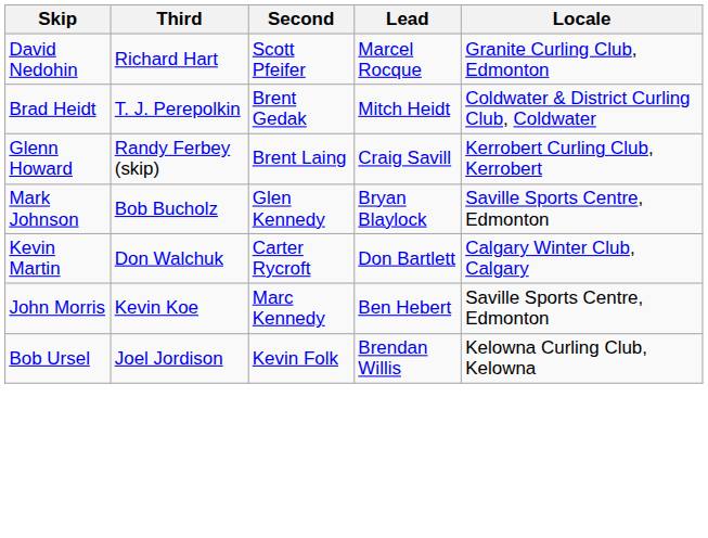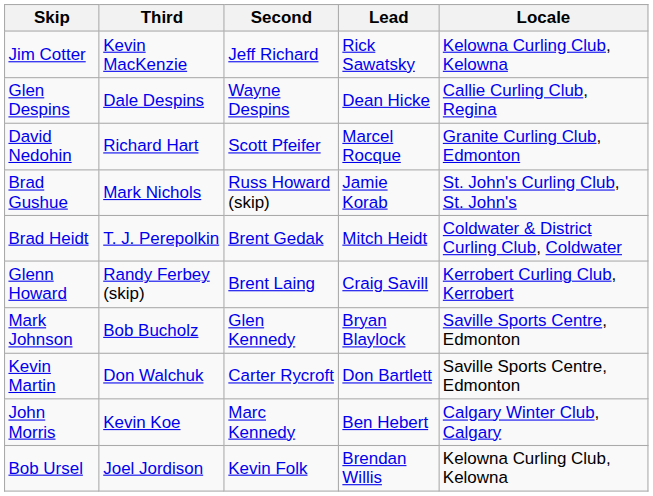 <table class="wikitable">
 <tr>
 <th>Skip</th>
 <th>Third</th>
 <th>Second</th>
 <th>Lead</th>
 <th>Locale</th>
 </tr>
 <tr>
+<td><a href='#'>Jim Cotter</a></td>
+<td><a href='#'>Kevin MacKenzie</a></td>
+<td><a href='#'>Jeff Richard</a></td>
+<td><a href='#'>Rick Sawatsky</a></td>
+<td> <a href='#'>Kelowna Curling Club</a>, <a href='#'>Kelowna</a></td>
+</tr>
+<tr>
+<td><a href='#'>Glen Despins</a></td>
+<td><a href='#'>Dale Despins</a></td>
+<td><a href='#'>Wayne Despins</a></td>
+<td><a href='#'>Dean Hicke</a></td>
+<td> <a href='#'>Callie Curling Club</a>, <a href='#'>Regina</a></td>
+</tr>
+<tr>
 <td><a href='#'>David Nedohin</a></td>
 <td><a href='#'>Richard Hart</a></td>
 <td><a href='#'>Scott Pfeifer</a></td>
 <td><a href='#'>Marcel Rocque</a></td>
 <td> <a href='#'>Granite Curling Club</a>, <a href='#'>Edmonton</a></td>
+</tr>
+<tr>
+<td><a href='#'>Brad Gushue</a></td>
+<td><a href='#'>Mark Nichols</a></td>
+<td><a href='#'>Russ Howard</a> (skip)</td>
+<td><a href='#'>Jamie Korab</a></td>
+<td> <a href='#'>St. John's Curling Club</a>, <a href='#'>St. John's</a></td>
 </tr>
 <tr>
 <td><a href='#'>Brad Heidt</a></td>
 <td><a href='#'>T. J. Perepolkin</a></td>
 <td><a href='#'>Brent Gedak</a></td>
 <td><a href='#'>Mitch Heidt</a></td>
 <td> <a href='#'>Coldwater & District Curling Club</a>, <a href='#'>Coldwater</a></td>
 </tr>
 <tr>
 <td><a href='#'>Glenn Howard</a></td>
 <td><a href='#'>Randy Ferbey</a> (skip)</td>
 <td><a href='#'>Brent Laing</a></td>
 <td><a href='#'>Craig Savill</a></td>
 <td> <a href='#'>Kerrobert Curling Club</a>, <a href='#'>Kerrobert</a></td>
 </tr>
 <tr>
 <td><a href='#'>Mark Johnson</a></td>
 <td><a href='#'>Bob Bucholz</a></td>
 <td><a href='#'>Glen Kennedy</a></td>
 <td><a href='#'>Bryan Blaylock</a></td>
 <td> <a href='#'>Saville Sports Centre</a>, Edmonton</td>
 </tr>
 <tr>
 <td><a href='#'>Kevin Martin</a></td>
 <td><a href='#'>Don Walchuk</a></td>
 <td><a href='#'>Carter Rycroft</a></td>
 <td><a href='#'>Don Bartlett</a></td>
-<td> <a href='#'>Calgary Winter Club</a>, <a href='#'>Calgary</a></td>
+<td> Saville Sports Centre, Edmonton</td>
 </tr>
 <tr>
 <td><a href='#'>John Morris</a></td>
 <td><a href='#'>Kevin Koe</a></td>
 <td><a href='#'>Marc Kennedy</a></td>
 <td><a href='#'>Ben Hebert</a></td>
-<td> Saville Sports Centre, Edmonton</td>
+<td> <a href='#'>Calgary Winter Club</a>, <a href='#'>Calgary</a></td>
 </tr>
 <tr>
 <td><a href='#'>Bob Ursel</a></td>
 <td><a href='#'>Joel Jordison</a></td>
 <td><a href='#'>Kevin Folk</a></td>
 <td><a href='#'>Brendan Willis</a></td>
 <td> Kelowna Curling Club, Kelowna</td>
 </tr>
 </table>
